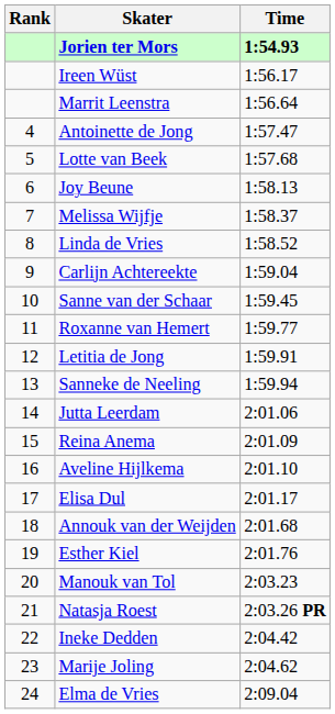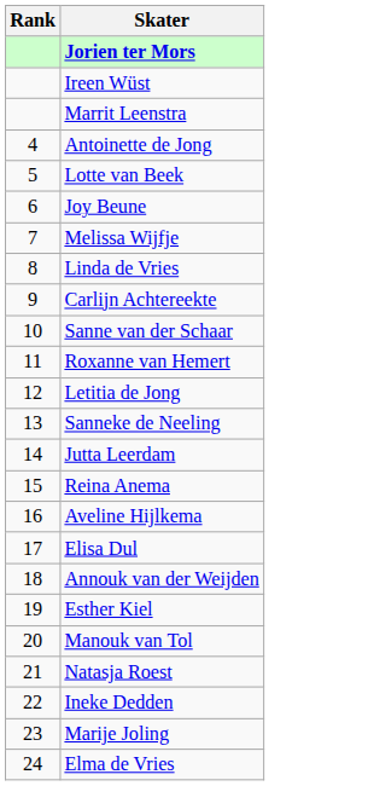 <table class="wikitable">
 <tr>
 <th>Rank</th>
 <th>Skater</th>
-<th>Time</th>
 </tr>
 <tr bgcolor=ccffcc>
 <td align="center"></td>
 <td><strong><a href='#'>Jorien ter Mors</a></strong></td>
-<td><strong>1:54.93</strong></td>
 </tr>
 <tr>
 <td align="center"></td>
 <td><a href='#'>Ireen Wüst</a></td>
-<td>1:56.17</td>
 </tr>
 <tr>
 <td align="center"></td>
 <td><a href='#'>Marrit Leenstra</a></td>
-<td>1:56.64</td>
 </tr>
 <tr>
 <td align="center">4</td>
 <td><a href='#'>Antoinette de Jong</a></td>
-<td>1:57.47</td>
 </tr>
 <tr>
 <td align="center">5</td>
 <td><a href='#'>Lotte van Beek</a></td>
-<td>1:57.68</td>
 </tr>
 <tr>
 <td align="center">6</td>
 <td><a href='#'>Joy Beune</a></td>
-<td>1:58.13</td>
 </tr>
 <tr>
 <td align="center">7</td>
 <td><a href='#'>Melissa Wijfje</a></td>
-<td>1:58.37</td>
 </tr>
 <tr>
 <td align="center">8</td>
 <td><a href='#'>Linda de Vries</a></td>
-<td>1:58.52</td>
 </tr>
 <tr>
 <td align="center">9</td>
 <td><a href='#'>Carlijn Achtereekte</a></td>
-<td>1:59.04</td>
 </tr>
 <tr>
 <td align="center">10</td>
 <td><a href='#'>Sanne van der Schaar</a></td>
-<td>1:59.45</td>
 </tr>
 <tr>
 <td align="center">11</td>
 <td><a href='#'>Roxanne van Hemert</a></td>
-<td>1:59.77</td>
 </tr>
 <tr>
 <td align="center">12</td>
 <td><a href='#'>Letitia de Jong</a></td>
-<td>1:59.91</td>
 </tr>
 <tr>
 <td align="center">13</td>
 <td><a href='#'>Sanneke de Neeling</a></td>
-<td>1:59.94</td>
 </tr>
 <tr>
 <td align="center">14</td>
 <td><a href='#'>Jutta Leerdam</a></td>
-<td>2:01.06</td>
 </tr>
 <tr>
 <td align="center">15</td>
 <td><a href='#'>Reina Anema</a></td>
-<td>2:01.09</td>
 </tr>
 <tr>
 <td align="center">16</td>
 <td><a href='#'>Aveline Hijlkema</a></td>
-<td>2:01.10</td>
 </tr>
 <tr>
 <td align="center">17</td>
 <td><a href='#'>Elisa Dul</a></td>
-<td>2:01.17</td>
 </tr>
 <tr>
 <td align="center">18</td>
 <td><a href='#'>Annouk van der Weijden</a></td>
-<td>2:01.68</td>
 </tr>
 <tr>
 <td align="center">19</td>
 <td><a href='#'>Esther Kiel</a></td>
-<td>2:01.76</td>
 </tr>
 <tr>
 <td align="center">20</td>
 <td><a href='#'>Manouk van Tol</a></td>
-<td>2:03.23</td>
 </tr>
 <tr>
 <td align="center">21</td>
 <td><a href='#'>Natasja Roest</a></td>
-<td>2:03.26 <strong>PR</strong></td>
 </tr>
 <tr>
 <td align="center">22</td>
 <td><a href='#'>Ineke Dedden</a></td>
-<td>2:04.42</td>
 </tr>
 <tr>
 <td align="center">23</td>
 <td><a href='#'>Marije Joling</a></td>
-<td>2:04.62</td>
 </tr>
 <tr>
 <td align="center">24</td>
 <td><a href='#'>Elma de Vries</a></td>
-<td>2:09.04</td>
 </tr>
 </table>
